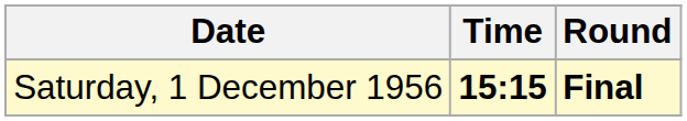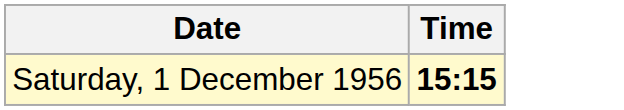 <table class="wikitable">
 <tr>
 <th>Date</th>
 <th>Time</th>
-<th>Round</th>
 </tr>
 <tr style=background:lemonchiffon>
 <td>Saturday, 1 December 1956</td>
 <td><strong>15:15</strong></td>
-<td><strong>Final</strong></td>
 </tr>
 </table>
